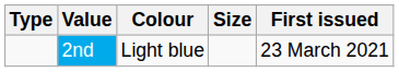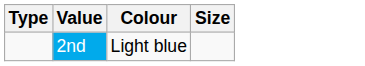 <table class=wikitable>
 <tr>
 <th>Type</th>
 <th>Value</th>
 <th>Colour</th>
 <th>Size</th>
-<th>First issued</th>
 </tr>
 <tr>
 <td></td>
 <td style="background:#01aaeb; color:#ffffff">2nd</td>
 <td>Light blue</td>
 <td></td>
-<td>23 March 2021</td>
 </tr>
 </table>
